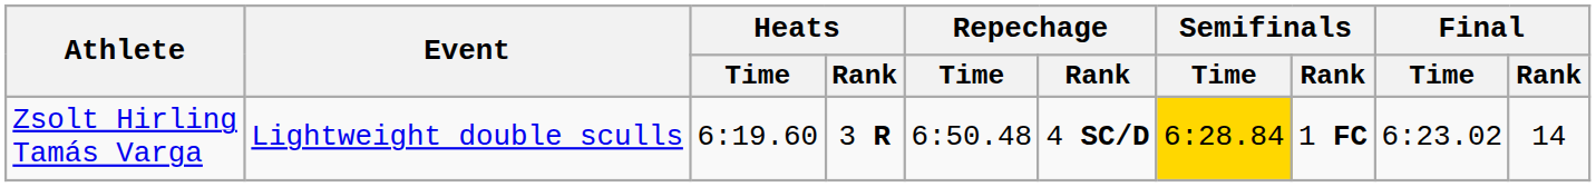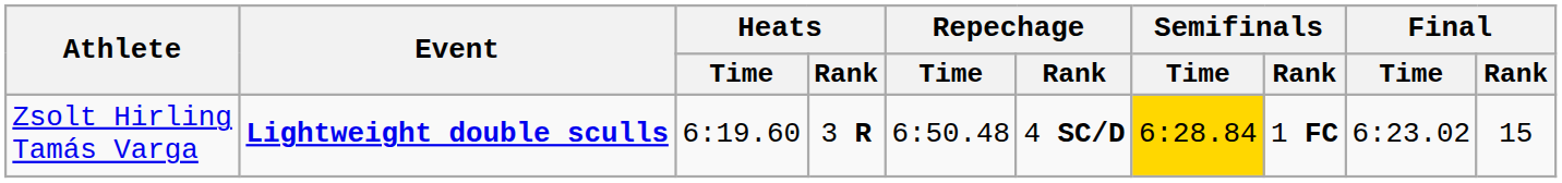 <table class="wikitable" style="font-size:90%">
 <tr>
 <th rowspan="2">Athlete</th>
 <th rowspan="2">Event</th>
 <th colspan="2">Heats</th>
 <th colspan="2">Repechage</th>
 <th colspan="2">Semifinals</th>
 <th colspan="2">Final</th>
 </tr>
 <tr style="font-size:95%">
 <th>Time</th>
 <th>Rank</th>
 <th>Time</th>
 <th>Rank</th>
 <th>Time</th>
 <th>Rank</th>
 <th>Time</th>
 <th>Rank</th>
 </tr>
 <tr align=center>
 <td align=left><a href='#'>Zsolt Hirling</a><br><a href='#'>Tamás Varga</a></td>
-<td align=left><a href='#'>Lightweight double sculls</a></td>
+<td align=left><strong><a href='#'>Lightweight double sculls</a></strong></td>
 <td>6:19.60</td>
 <td>3 <strong>R</strong></td>
 <td>6:50.48</td>
 <td>4 <strong>SC/D</strong></td>
 <td style="background: gold;">6:28.84</td>
 <td>1 <strong>FC</strong></td>
 <td>6:23.02</td>
-<td>14</td>
+<td>15</td>
 </tr>
 </table>
